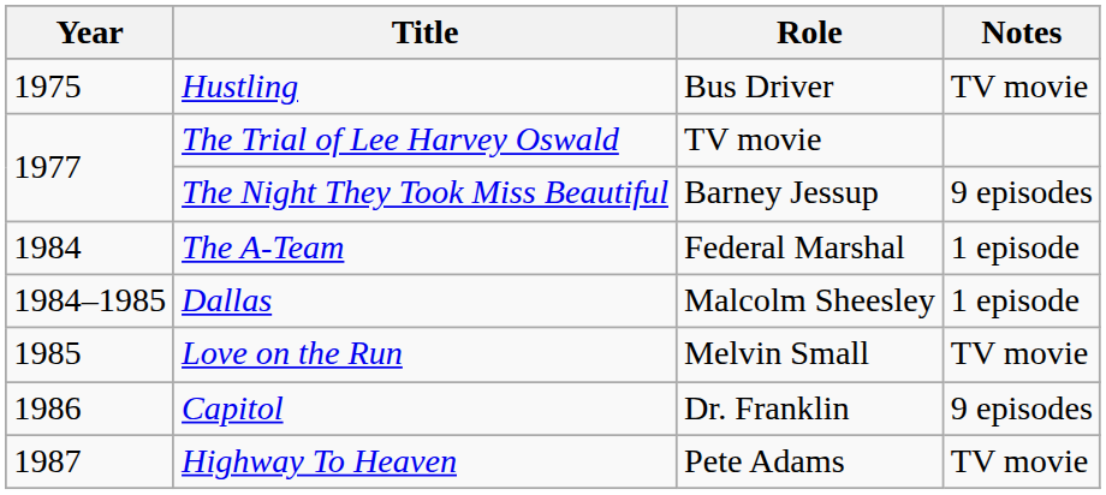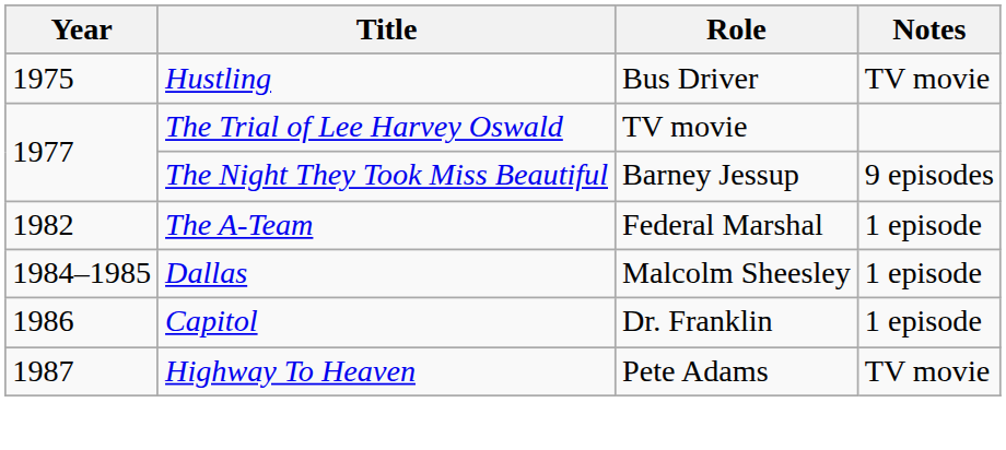 <table class="wikitable sortable">
 <tr>
 <th>Year</th>
 <th>Title</th>
 <th>Role</th>
 <th class="unsortable">Notes</th>
 </tr>
 <tr>
 <td>1975</td>
 <td><em><a href='#'>Hustling</a></em></td>
 <td>Bus Driver</td>
 <td>TV movie</td>
 </tr>
 <tr>
 <td rowspan=2>1977</td>
 <td><em><a href='#'>The Trial of Lee Harvey Oswald</a></em></td>
 <td>TV movie</td>
 <td></td>
 </tr>
 <tr>
 <td><em><a href='#'>The Night They Took Miss Beautiful</a></em></td>
 <td>Barney Jessup</td>
 <td>9 episodes</td>
 </tr>
 <tr>
-<td>1984</td>
+<td>1982</td>
 <td><em><a href='#'>The A-Team</a></em></td>
 <td>Federal Marshal</td>
 <td>1 episode</td>
 </tr>
 <tr>
 <td>1984–1985</td>
 <td><em><a href='#'>Dallas</a></em></td>
 <td>Malcolm Sheesley</td>
 <td>1 episode</td>
 </tr>
 <tr>
-<td>1985</td>
-<td><em><a href='#'>Love on the Run</a></em></td>
-<td>Melvin Small</td>
-<td>TV movie</td>
-</tr>
-<tr>
 <td>1986</td>
 <td><em><a href='#'>Capitol</a></em></td>
 <td>Dr. Franklin</td>
-<td>9 episodes</td>
+<td>1 episode</td>
 </tr>
 <tr>
 <td>1987</td>
 <td><em><a href='#'>Highway To Heaven</a></em></td>
 <td>Pete Adams</td>
 <td>TV movie</td>
 </tr>
 </table>
